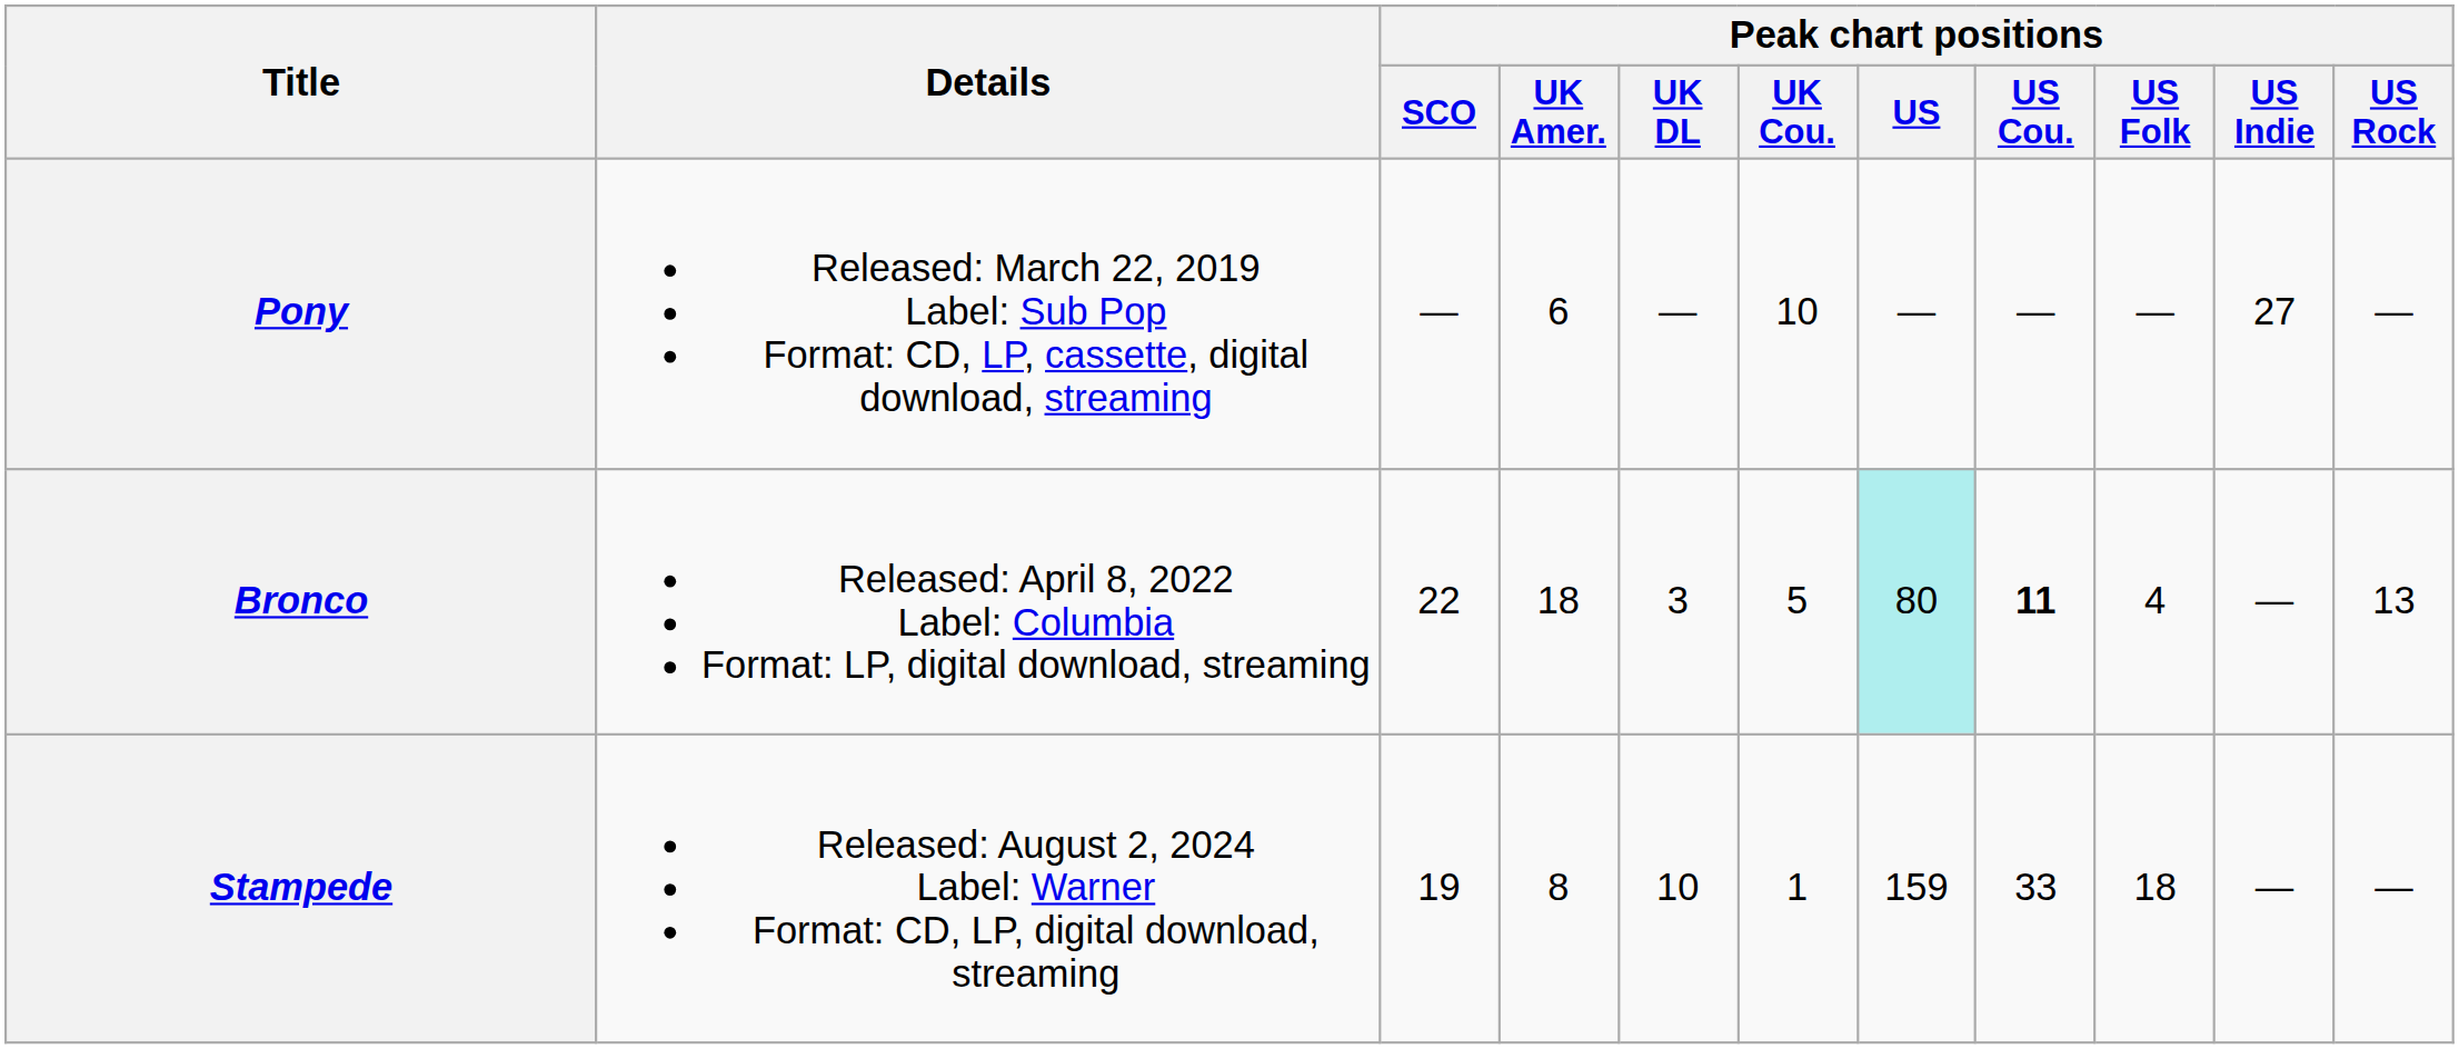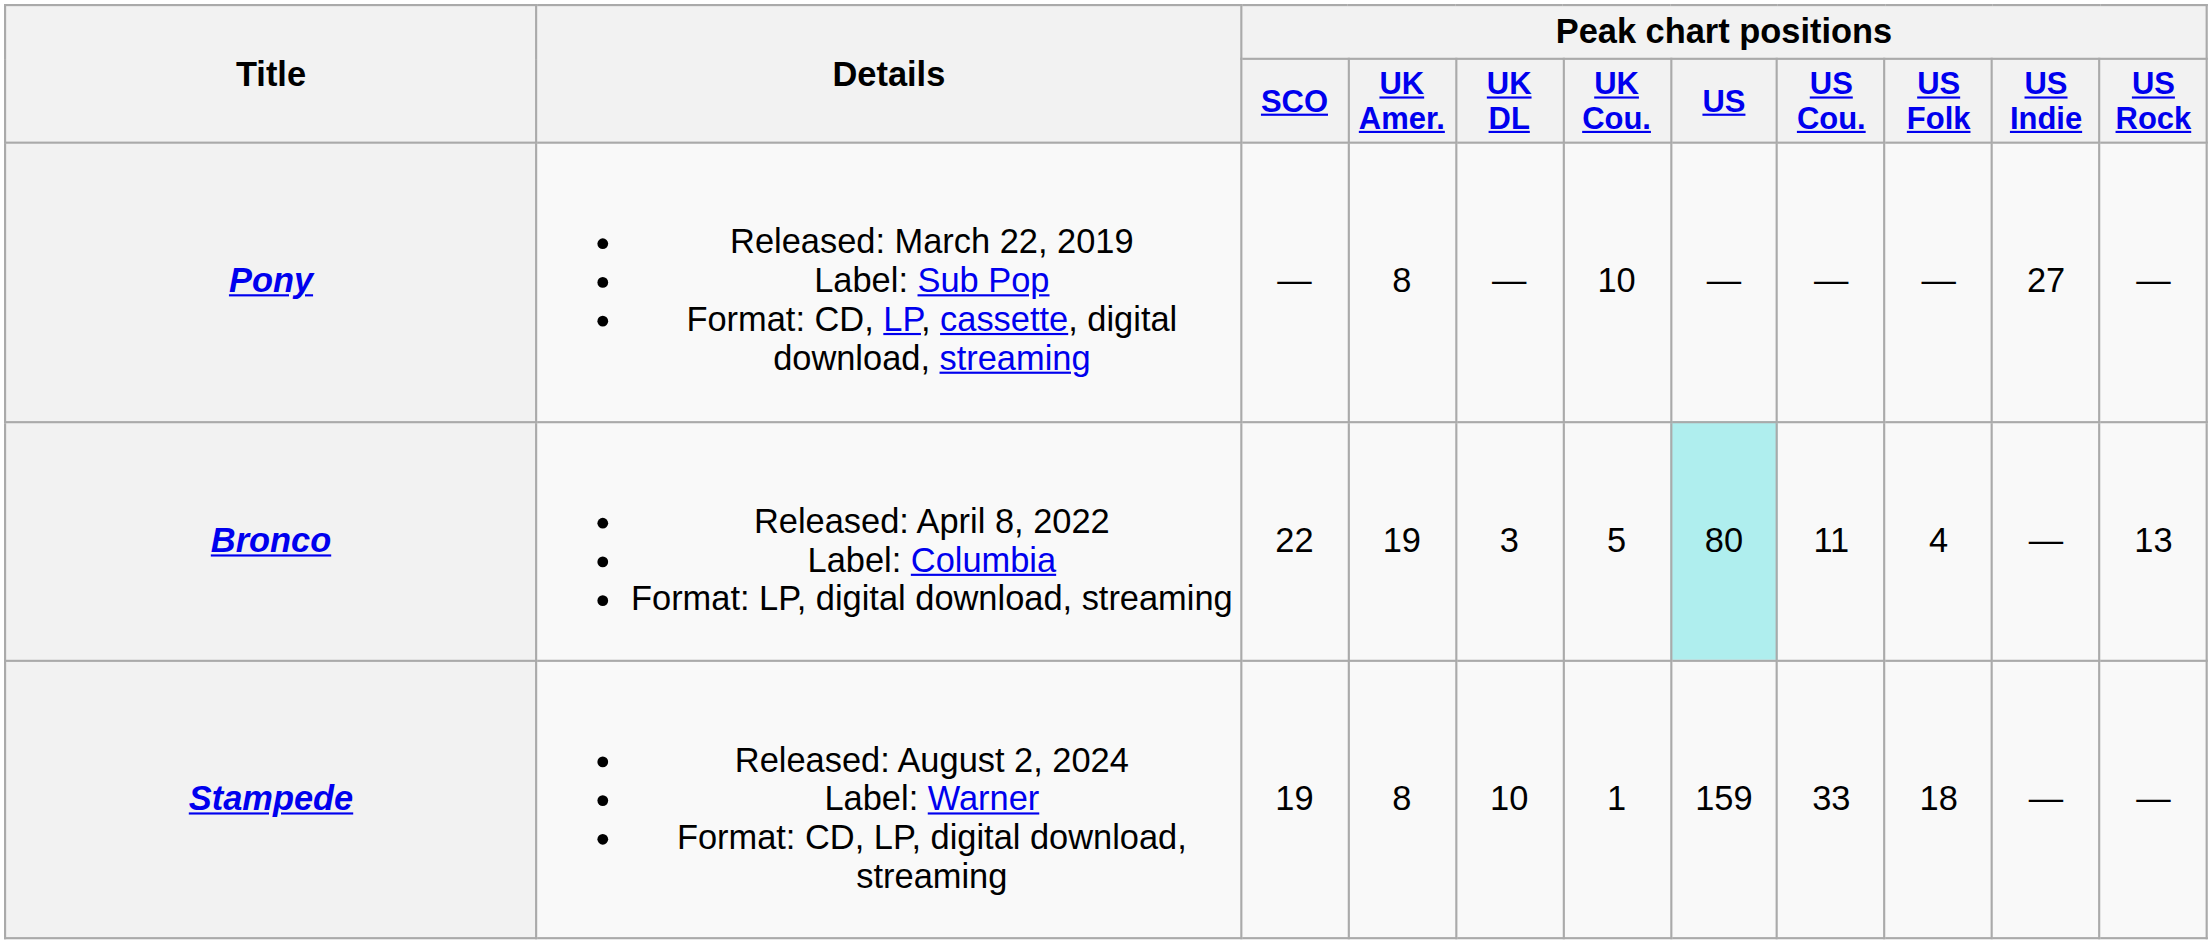 <table class="wikitable plainrowheaders" style="text-align:center;" border="1">
 <tr>
 <th scope="col" rowspan="2" style="width:15em;">Title</th>
 <th scope="col" rowspan="2" style="width:20em;">Details</th>
 <th scope="col" colspan="9">Peak chart positions</th>
 </tr>
 <tr>
 <th scope="col" style="width:3em;font-size:90%;"><a href='#'>SCO</a><br></th>
 <th scope="col" style="width:3em;font-size:90%;"><a href='#'>UK<br>Amer.</a><br></th>
 <th scope="col" style="width:3em;font-size:90%;"><a href='#'>UK<br>DL</a><br></th>
 <th scope="col" style="width:3em;font-size:90%;"><a href='#'>UK<br>Cou.</a><br></th>
 <th scope="col" style="width:3em;font-size:90%;"><a href='#'>US</a><br></th>
 <th scope="col" style="width:3em;font-size:90%;"><a href='#'>US<br>Cou.</a><br></th>
 <th scope="col" style="width:3em;font-size:90%;"><a href='#'>US<br>Folk</a><br></th>
 <th scope="col" style="width:3em;font-size:90%;"><a href='#'>US<br>Indie</a><br></th>
 <th scope="col" style="width:3em;font-size:90%;"><a href='#'>US<br>Rock</a><br></th>
 </tr>
 <tr>
 <th scope="row"><em><a href='#'>Pony</a></em></th>
 <td><br><ul><li>Released: March 22, 2019</li><li>Label: <a href='#'>Sub Pop</a></li><li>Format: CD, <a href='#'>LP</a>, <a href='#'>cassette</a>, digital download, <a href='#'>streaming</a></li></ul></td>
 <td>—</td>
-<td>6</td>
+<td>8</td>
 <td>—</td>
 <td>10</td>
 <td>—</td>
 <td>—</td>
 <td>—</td>
 <td>27</td>
 <td>—</td>
 </tr>
 <tr>
 <th scope="row"><em><a href='#'>Bronco</a></em></th>
 <td><br><ul><li>Released: April 8, 2022</li><li>Label: <a href='#'>Columbia</a></li><li>Format: LP, digital download, streaming</li></ul></td>
 <td>22</td>
-<td>18</td>
+<td>19</td>
 <td>3</td>
 <td>5</td>
 <td style="background: paleturquoise;">80</td>
-<td><strong>11</strong></td>
+<td>11</td>
 <td>4</td>
 <td>—</td>
 <td>13</td>
 </tr>
 <tr>
 <th scope="row"><em><a href='#'>Stampede</a></em></th>
 <td><br><ul><li>Released: August 2, 2024</li><li>Label: <a href='#'>Warner</a></li><li>Format: CD, LP, digital download, streaming</li></ul></td>
 <td>19</td>
 <td>8</td>
 <td>10</td>
 <td>1</td>
 <td>159</td>
 <td>33</td>
 <td>18</td>
 <td>—</td>
 <td>—</td>
 </tr>
 </table>
